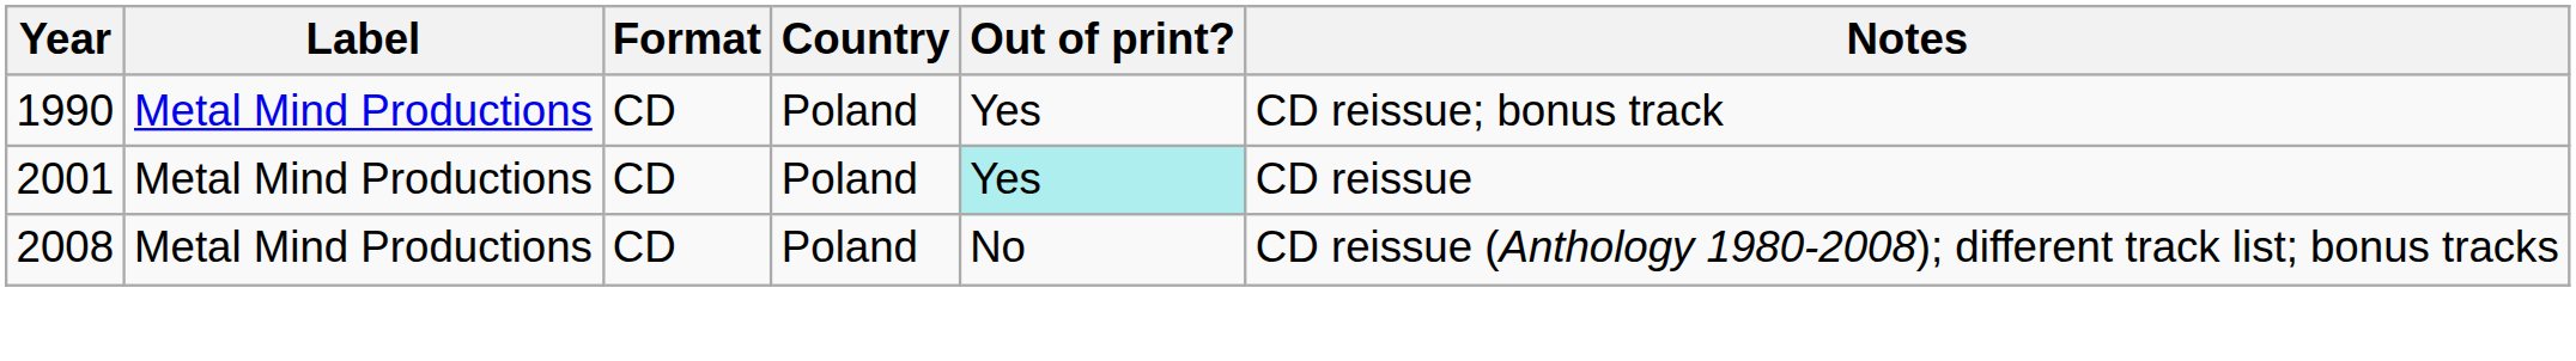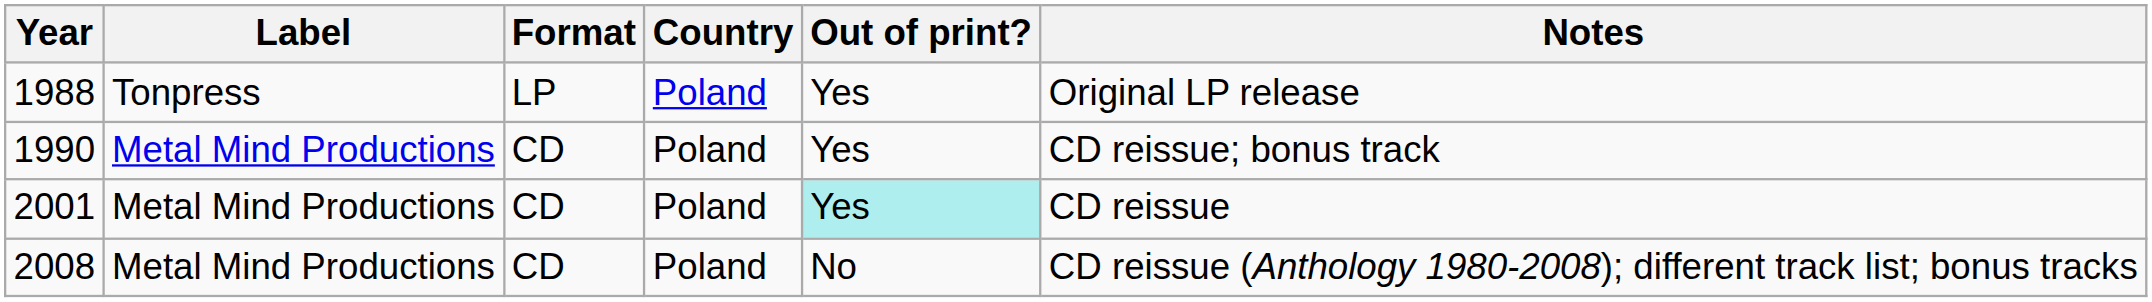 <table class="wikitable">
 <tr>
 <th>Year</th>
 <th>Label</th>
 <th>Format</th>
 <th>Country</th>
 <th>Out of print?</th>
 <th>Notes</th>
+</tr>
+<tr>
+<td>1988</td>
+<td>Tonpress</td>
+<td>LP</td>
+<td><a href='#'>Poland</a></td>
+<td>Yes</td>
+<td>Original LP release</td>
 </tr>
 <tr>
 <td>1990</td>
 <td><a href='#'>Metal Mind Productions</a></td>
 <td>CD</td>
 <td>Poland</td>
 <td>Yes</td>
 <td>CD reissue; bonus track</td>
 </tr>
 <tr>
 <td>2001</td>
 <td>Metal Mind Productions</td>
 <td>CD</td>
 <td>Poland</td>
 <td style="background: paleturquoise;">Yes</td>
 <td>CD reissue</td>
 </tr>
 <tr>
 <td>2008</td>
 <td>Metal Mind Productions</td>
 <td>CD</td>
 <td>Poland</td>
 <td>No</td>
 <td>CD reissue (<em>Anthology 1980-2008</em>); different track list; bonus tracks</td>
 </tr>
 </table>
